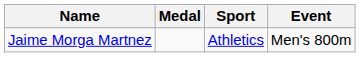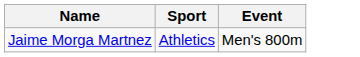 <table class="wikitable sortable">
 <tr>
 <th>Name</th>
-<th>Medal</th>
 <th>Sport</th>
 <th>Event</th>
 </tr>
 <tr>
 <td><a href='#'>Jaime Morga Martnez</a></td>
-<td></td>
 <td><a href='#'>Athletics</a></td>
 <td>Men's 800m</td>
 </tr>
 </table>
